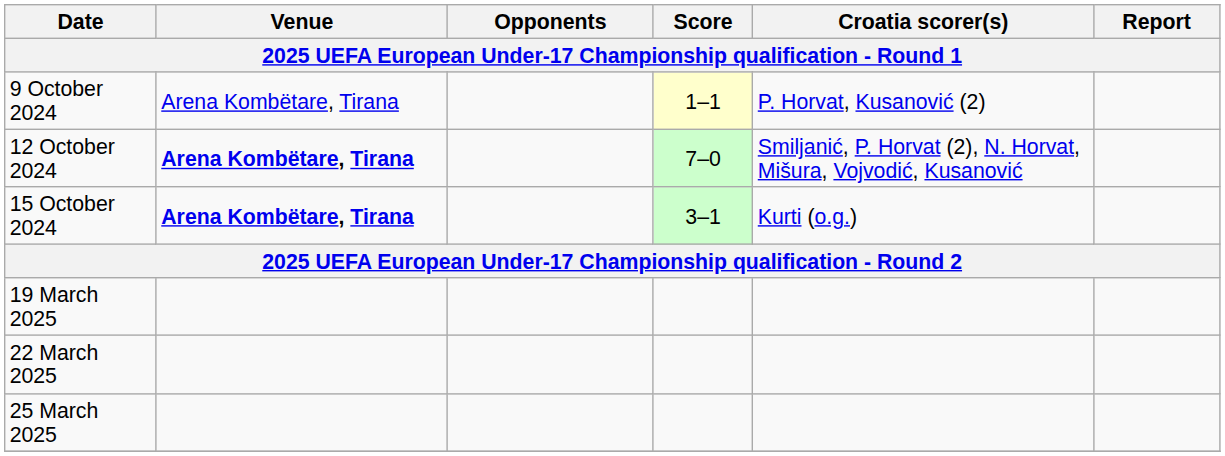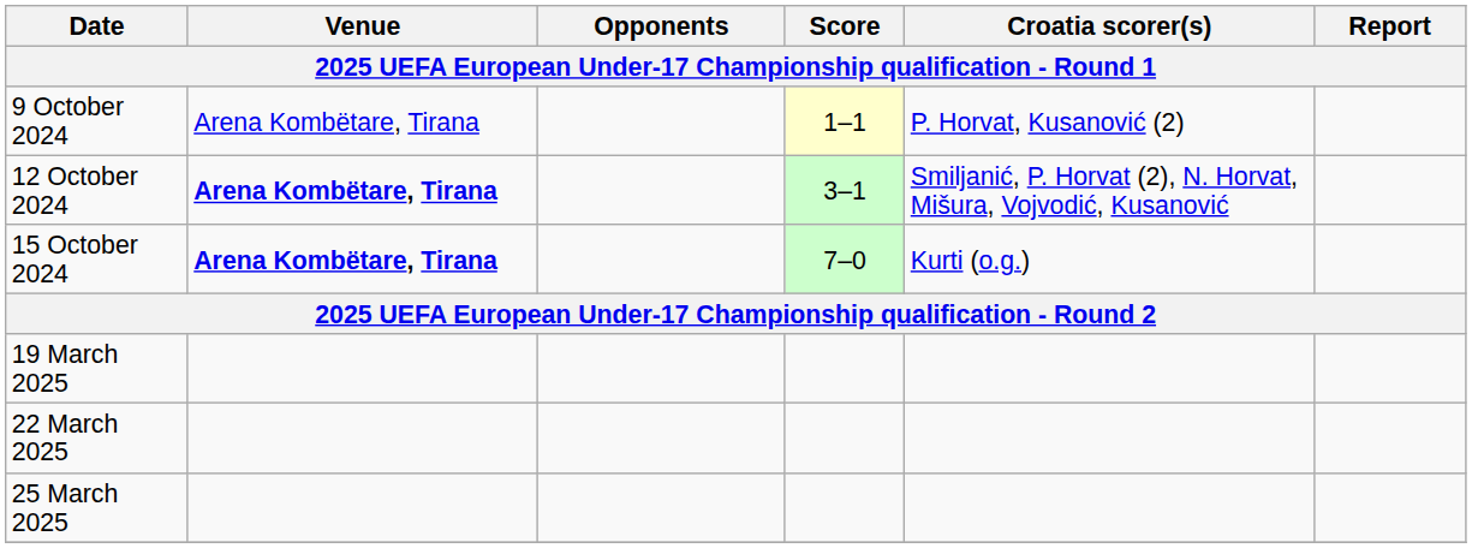 <table class="wikitable" style="font-size:95%;">
 <tr>
 <th width=125>Date</th>
 <th width=260>Venue</th>
 <th width=170>Opponents</th>
 <th width= 75>Score</th>
 <th width=320>Croatia scorer(s)</th>
 <th width=100>Report</th>
 </tr>
 <tr>
 <th colspan=7><a href='#'>2025 UEFA European Under-17 Championship qualification - Round 1</a></th>
 </tr>
 <tr>
 <td>9 October 2024</td>
 <td><a href='#'>Arena Kombëtare</a>, <a href='#'>Tirana</a></td>
 <td></td>
 <td align=center bgcolor=#FFFFCC>1–1</td>
 <td><a href='#'>P. Horvat</a>, <a href='#'>Kusanović</a> (2)</td>
 <td></td>
 </tr>
 <tr>
 <td>12 October 2024</td>
 <td><strong><a href='#'>Arena Kombëtare</a>, <a href='#'>Tirana</a></strong></td>
 <td></td>
-<td align=center bgcolor=#CCFFCC>7–0</td>
+<td align=center bgcolor=#CCFFCC>3–1</td>
 <td><a href='#'>Smiljanić</a>, <a href='#'>P. Horvat</a> (2), <a href='#'>N. Horvat</a>, <a href='#'>Mišura</a>, <a href='#'>Vojvodić</a>, <a href='#'>Kusanović</a></td>
 <td></td>
 </tr>
 <tr>
 <td>15 October 2024</td>
 <td><strong><a href='#'>Arena Kombëtare</a>, <a href='#'>Tirana</a></strong></td>
 <td></td>
-<td align=center bgcolor=#CCFFCC>3–1</td>
+<td align=center bgcolor=#CCFFCC>7–0</td>
 <td><a href='#'>Kurti</a> (<a href='#'>o.g.</a>)</td>
 <td></td>
 </tr>
 <tr>
 <th colspan=7><a href='#'>2025 UEFA European Under-17 Championship qualification - Round 2</a></th>
 </tr>
 <tr>
 <td>19 March 2025</td>
 <td></td>
 <td></td>
 <td></td>
 <td></td>
 <td></td>
 </tr>
 <tr>
 <td>22 March 2025</td>
 <td></td>
 <td></td>
 <td></td>
 <td></td>
 <td></td>
 </tr>
 <tr>
 <td>25 March 2025</td>
 <td></td>
 <td></td>
 <td></td>
 <td></td>
 <td></td>
 </tr>
 <tr>
 </tr>
 </table>
